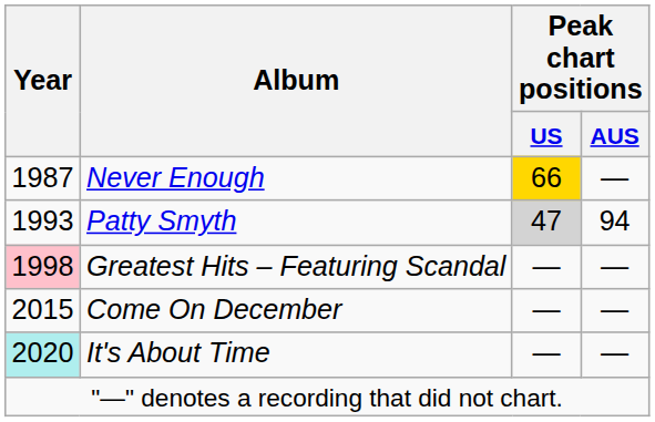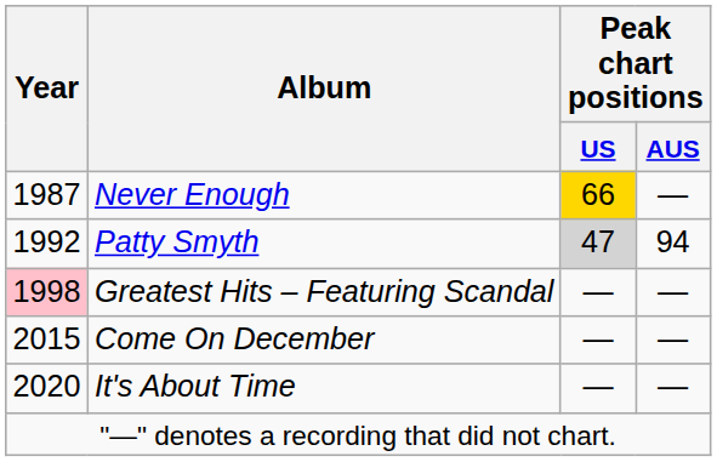 <table class="wikitable" style="text-align:center;">
 <tr>
 <th rowspan="2">Year</th>
 <th rowspan="2">Album</th>
 <th colspan="2">Peak chart positions</th>
 </tr>
 <tr>
 <th width="30"><small><a href='#'>US</a></small><br></th>
 <th width="30"><small><a href='#'>AUS</a></small><br></th>
 </tr>
 <tr>
 <td>1987</td>
 <td align="left"><em><a href='#'>Never Enough</a></em></td>
 <td style="background: gold;">66</td>
 <td>—</td>
 </tr>
 <tr>
-<td>1993</td>
+<td>1992</td>
 <td align="left"><em><a href='#'>Patty Smyth</a></em></td>
 <td style="background: lightgrey;">47</td>
 <td>94</td>
 </tr>
 <tr>
 <td style="background: pink;">1998</td>
 <td align="left"><em>Greatest Hits – Featuring Scandal</em></td>
 <td>—</td>
 <td>—</td>
 </tr>
 <tr>
 <td>2015</td>
 <td align="left"><em>Come On December</em></td>
 <td>—</td>
 <td>—</td>
 </tr>
 <tr>
-<td style="background: paleturquoise;">2020</td>
+<td>2020</td>
 <td align="left"><em>It's About Time</em></td>
 <td>—</td>
 <td>—</td>
 </tr>
 <tr>
 <td colspan="15" style="font-size:90%">"—" denotes a recording that did not chart.</td>
 </tr>
 </table>
